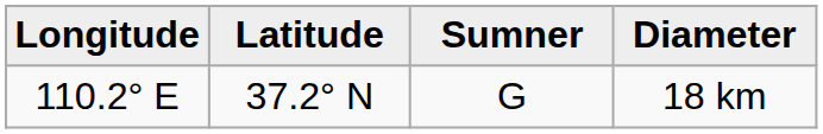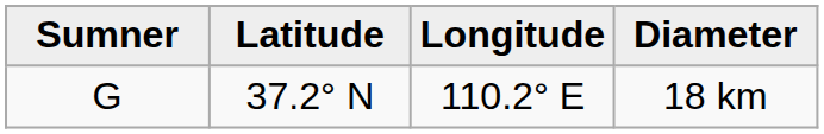 <table class="wikitable">
 <tr>
+<th width="25%" style="background:#eeeeee;">Sumner</th>
+<th width="25%" style="background:#eeeeee;">Latitude</th>
 <th width="25%" style="background:#eeeeee;">Longitude</th>
-<th width="25%" style="background:#eeeeee;">Latitude</th>
-<th width="25%" style="background:#eeeeee;">Sumner</th>
 <th width="25%" style="background:#eeeeee;">Diameter</th>
 </tr>
 <tr>
+<td align="center">G</td>
+<td align="center">37.2° N</td>
 <td align="center">110.2° E</td>
-<td align="center">37.2° N</td>
-<td align="center">G</td>
 <td align="center">18 km</td>
 </tr>
 </table>
